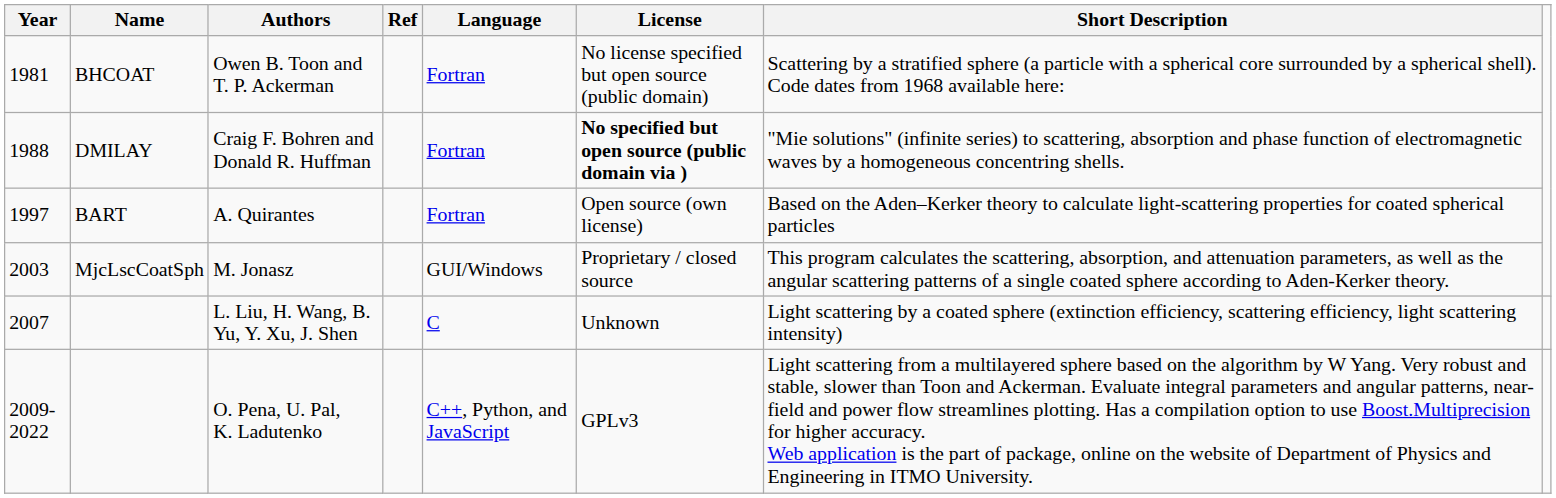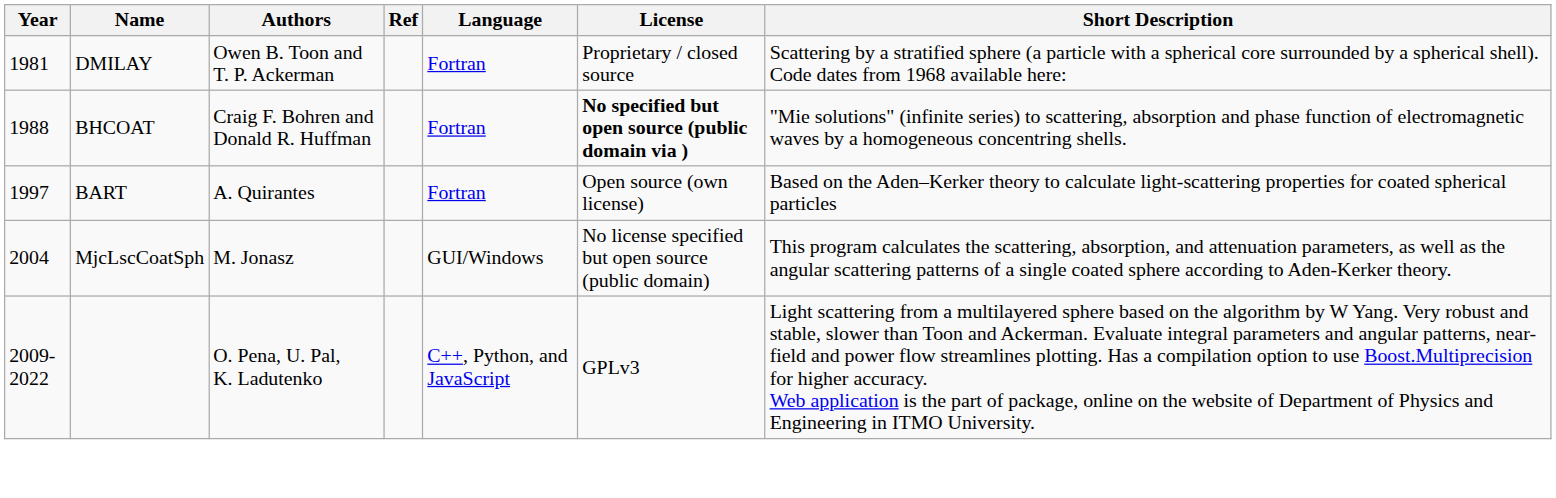 <table class="wikitable">
 <tr style="background-color: #efefef;">
 <th>Year</th>
 <th>Name</th>
 <th>Authors</th>
 <th>Ref</th>
 <th>Language</th>
 <th>License</th>
 <th>Short Description</th>
 </tr>
 <tr>
 <td>1981</td>
-<td>BHCOAT</td>
+<td>DMILAY</td>
 <td>Owen B. Toon and T. P. Ackerman</td>
 <td></td>
 <td><a href='#'>Fortran</a></td>
-<td>No license specified but open source (public domain)</td>
+<td>Proprietary / closed source</td>
 <td>Scattering by a stratified sphere (a particle with a spherical core surrounded by a spherical shell).<br>Code dates from 1968 available here:</td>
 </tr>
 <tr>
 <td>1988</td>
-<td>DMILAY</td>
+<td>BHCOAT</td>
 <td>Craig F. Bohren and Donald R. Huffman</td>
 <td></td>
 <td><a href='#'>Fortran</a></td>
 <td><strong>No specified but open source (public domain via )</strong></td>
 <td>"Mie solutions" (infinite series) to scattering, absorption and phase function of electromagnetic waves by a homogeneous concentring shells.</td>
 </tr>
 <tr>
 <td>1997</td>
 <td>BART </td>
 <td>A. Quirantes</td>
 <td></td>
 <td><a href='#'>Fortran</a></td>
 <td>Open source (own license)</td>
 <td>Based on the Aden–Kerker theory to calculate light-scattering properties for coated spherical particles</td>
 </tr>
 <tr>
-<td>2003</td>
+<td>2004</td>
 <td>MjcLscCoatSph</td>
 <td>M. Jonasz</td>
 <td></td>
 <td>GUI/Windows</td>
-<td>Proprietary / closed source</td>
+<td>No license specified but open source (public domain)</td>
 <td>This program calculates the scattering, absorption, and attenuation parameters, as well as the angular scattering patterns of a single coated sphere according to Aden-Kerker theory.</td>
-</tr>
-<tr>
-<td>2007</td>
-<td></td>
-<td>L. Liu, H. Wang, B. Yu, Y. Xu, J. Shen</td>
-<td></td>
-<td><a href='#'>C</a></td>
-<td>Unknown</td>
-<td>Light scattering by a coated sphere (extinction efficiency, scattering efficiency, light scattering intensity)</td>
-<td></td>
 </tr>
 <tr>
 <td>2009-2022</td>
 <td></td>
 <td>O. Pena, U. Pal, K. Ladutenko</td>
 <td></td>
 <td><a href='#'>C++</a>, Python, and <a href='#'>JavaScript</a></td>
 <td>GPLv3</td>
 <td>Light scattering from a multilayered sphere based on the algorithm by W Yang. Very robust and stable, slower than Toon and Ackerman. Evaluate integral parameters and angular patterns, near-field and power flow streamlines plotting. Has a compilation option to use <a href='#'>Boost.Multiprecision</a>  for higher accuracy.<br><a href='#'>Web application</a> is the part of package,  online on the website of Department of Physics and Engineering in ITMO University.</td>
 </tr>
 </table>
